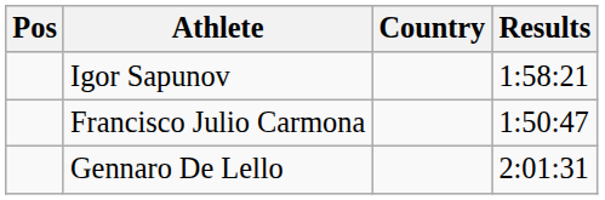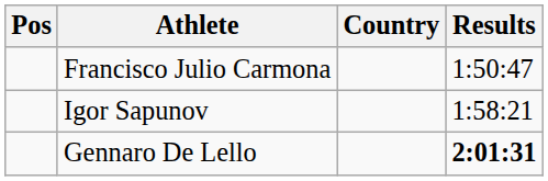 <table class="wikitable">
 <tr>
 <th>Pos</th>
 <th>Athlete</th>
 <th>Country</th>
 <th>Results</th>
 </tr>
 <tr>
 <td align="center"></td>
+<td>Francisco Julio Carmona</td>
+<td></td>
+<td>1:50:47</td>
+</tr>
+<tr>
+<td align="center"></td>
 <td>Igor Sapunov</td>
 <td></td>
 <td>1:58:21</td>
 </tr>
 <tr>
 <td align="center"></td>
-<td>Francisco Julio Carmona</td>
-<td></td>
-<td>1:50:47</td>
-</tr>
-<tr>
-<td align="center"></td>
 <td>Gennaro De Lello</td>
 <td></td>
-<td>2:01:31</td>
+<td><strong>2:01:31</strong></td>
 </tr>
 </table>
